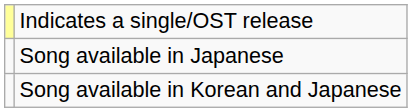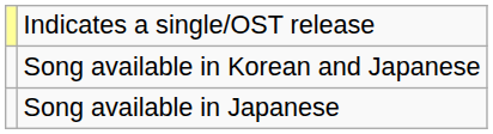 <table class="wikitable" style="font-size:100%;">
 <tr>
 <td style="background-color:#FFFF99"></td>
 <td>Indicates a single/OST release</td>
 </tr>
 <tr>
 <td></td>
-<td>Song available in Japanese</td>
+<td>Song available in Korean and Japanese</td>
 </tr>
 <tr>
 <td></td>
-<td>Song available in Korean and Japanese</td>
+<td>Song available in Japanese</td>
 </tr>
 </table>
